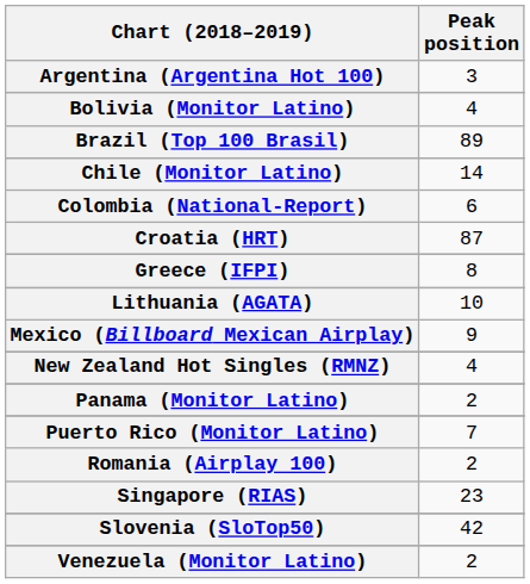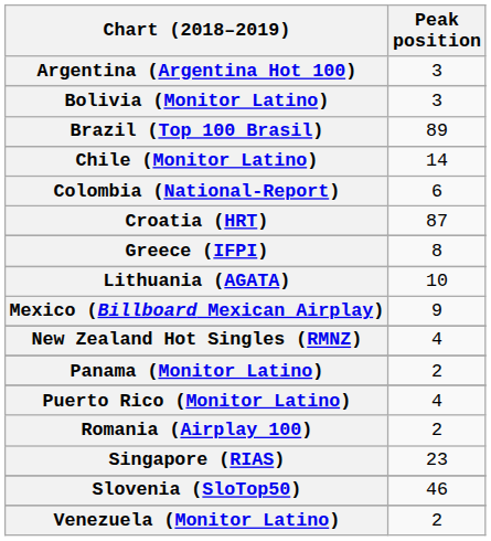 <table class="wikitable sortable plainrowheaders" style="text-align:center">
 <tr>
 <th scope="col">Chart (2018–2019)</th>
 <th scope="col">Peak<br> position</th>
 </tr>
 <tr>
 <th scope="row">Argentina (<a href='#'>Argentina Hot 100</a>)</th>
 <td>3</td>
 </tr>
 <tr>
 </tr>
 <tr>
 </tr>
 <tr>
 </tr>
 <tr>
 </tr>
 <tr>
 <th scope="row">Bolivia (<a href='#'>Monitor Latino</a>)</th>
-<td>4</td>
+<td>3</td>
 </tr>
 <tr>
 <th scope="row">Brazil (<a href='#'>Top 100 Brasil</a>)</th>
 <td>89</td>
 </tr>
 <tr>
 </tr>
 <tr>
 <th scope="row">Chile (<a href='#'>Monitor Latino</a>)</th>
 <td>14</td>
 </tr>
 <tr>
 <th scope="row">Colombia (<a href='#'>National-Report</a>)</th>
 <td>6</td>
 </tr>
 <tr>
 <th scope="row">Croatia (<a href='#'>HRT</a>)</th>
 <td>87</td>
 </tr>
 <tr>
 </tr>
 <tr>
 </tr>
 <tr>
 </tr>
 <tr>
 </tr>
 <tr>
 <th scope="row">Greece (<a href='#'>IFPI</a>)</th>
 <td>8</td>
 </tr>
 <tr>
 </tr>
 <tr>
 </tr>
 <tr>
 </tr>
 <tr>
 </tr>
 <tr>
 <th scope="row">Lithuania (<a href='#'>AGATA</a>)</th>
 <td>10</td>
 </tr>
 <tr>
 <th scope="row">Mexico (<a href='#'><em>Billboard</em> Mexican Airplay</a>)</th>
 <td>9</td>
 </tr>
 <tr>
 </tr>
 <tr>
 </tr>
 <tr>
 <th scope="row">New Zealand Hot Singles (<a href='#'>RMNZ</a>)</th>
 <td>4</td>
 </tr>
 <tr>
 </tr>
 <tr>
 <th scope="row">Panama (<a href='#'>Monitor Latino</a>)</th>
 <td>2</td>
 </tr>
 <tr>
 </tr>
 <tr>
 <th scope="row">Puerto Rico (<a href='#'>Monitor Latino</a>)</th>
-<td>7</td>
+<td>4</td>
 </tr>
 <tr>
 <th scope="row">Romania (<a href='#'>Airplay 100</a>)</th>
 <td>2</td>
 </tr>
 <tr>
 <th scope="row">Singapore (<a href='#'>RIAS</a>)</th>
 <td>23</td>
 </tr>
 <tr>
 </tr>
 <tr>
 <th scope="row">Slovenia (<a href='#'>SloTop50</a>)</th>
-<td>42</td>
+<td>46</td>
 </tr>
 <tr>
 </tr>
 <tr>
 </tr>
 <tr>
 </tr>
 <tr>
 </tr>
 <tr>
 </tr>
 <tr>
 </tr>
 <tr>
 </tr>
 <tr>
 </tr>
 <tr>
 </tr>
 <tr>
 </tr>
 <tr>
 <th scope="row">Venezuela (<a href='#'>Monitor Latino</a>)</th>
 <td>2</td>
 </tr>
 </table>
